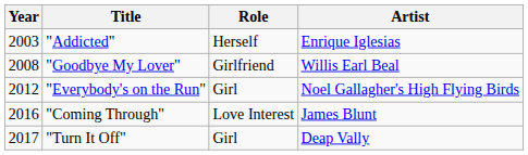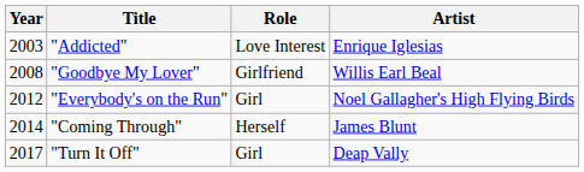 <table class="wikitable">
 <tr>
 <th>Year</th>
 <th>Title</th>
 <th>Role</th>
 <th>Artist</th>
 </tr>
 <tr>
 <td>2003</td>
 <td>"<a href='#'>Addicted</a>"</td>
-<td>Herself</td>
+<td>Love Interest</td>
 <td><a href='#'>Enrique Iglesias</a></td>
 </tr>
 <tr>
 <td>2008</td>
 <td>"<a href='#'>Goodbye My Lover</a>"</td>
 <td>Girlfriend</td>
 <td><a href='#'>Willis Earl Beal</a></td>
 </tr>
 <tr>
 <td>2012</td>
 <td>"<a href='#'>Everybody's on the Run</a>"</td>
 <td>Girl</td>
 <td><a href='#'>Noel Gallagher's High Flying Birds</a></td>
 </tr>
 <tr>
-<td>2016</td>
+<td>2014</td>
 <td>"Coming Through"</td>
-<td>Love Interest</td>
+<td>Herself</td>
 <td><a href='#'>James Blunt</a></td>
 </tr>
 <tr>
 <td>2017</td>
 <td>"Turn It Off"</td>
 <td>Girl</td>
 <td><a href='#'>Deap Vally</a></td>
 </tr>
 </table>
